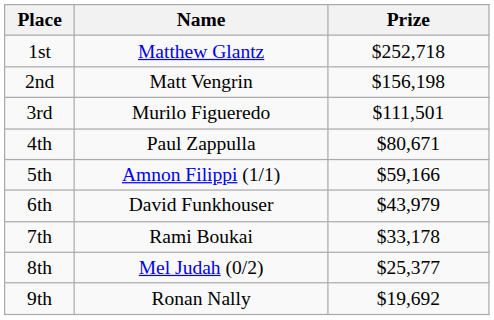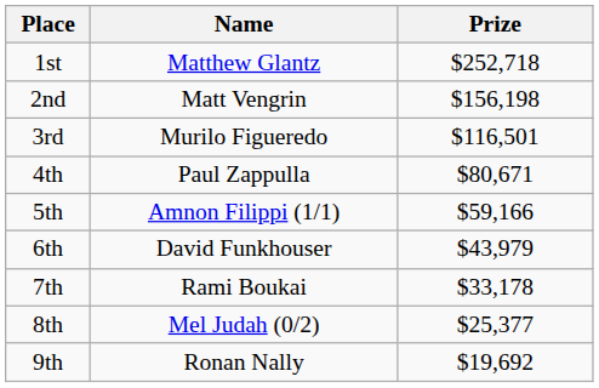 <table class="wikitable">
 <tr>
 <th width="50">Place</th>
 <th width="200">Name</th>
 <th width="125">Prize</th>
 </tr>
 <tr>
 <td align = "center">1st</td>
 <td align = "center"> <a href='#'>Matthew Glantz</a></td>
 <td align = "center">$252,718</td>
 </tr>
 <tr>
 <td align = "center">2nd</td>
 <td align = "center"> Matt Vengrin</td>
 <td align = "center">$156,198</td>
 </tr>
 <tr>
 <td align = "center">3rd</td>
 <td align = "center"> Murilo Figueredo</td>
-<td align = "center">$111,501</td>
+<td align = "center">$116,501</td>
 </tr>
 <tr>
 <td align = "center">4th</td>
 <td align = "center"> Paul Zappulla</td>
 <td align = "center">$80,671</td>
 </tr>
 <tr>
 <td align = "center">5th</td>
 <td align = "center"> <a href='#'>Amnon Filippi</a> (1/1)</td>
 <td align = "center">$59,166</td>
 </tr>
 <tr>
 <td align = "center">6th</td>
 <td align = "center"> David Funkhouser</td>
 <td align = "center">$43,979</td>
 </tr>
 <tr>
 <td align = "center">7th</td>
 <td align = "center"> Rami Boukai</td>
 <td align = "center">$33,178</td>
 </tr>
 <tr>
 <td align = "center">8th</td>
 <td align = "center"> <a href='#'>Mel Judah</a> (0/2)</td>
 <td align = "center">$25,377</td>
 </tr>
 <tr>
 <td align = "center">9th</td>
 <td align = "center"> Ronan Nally</td>
 <td align = "center">$19,692</td>
 </tr>
 </table>
